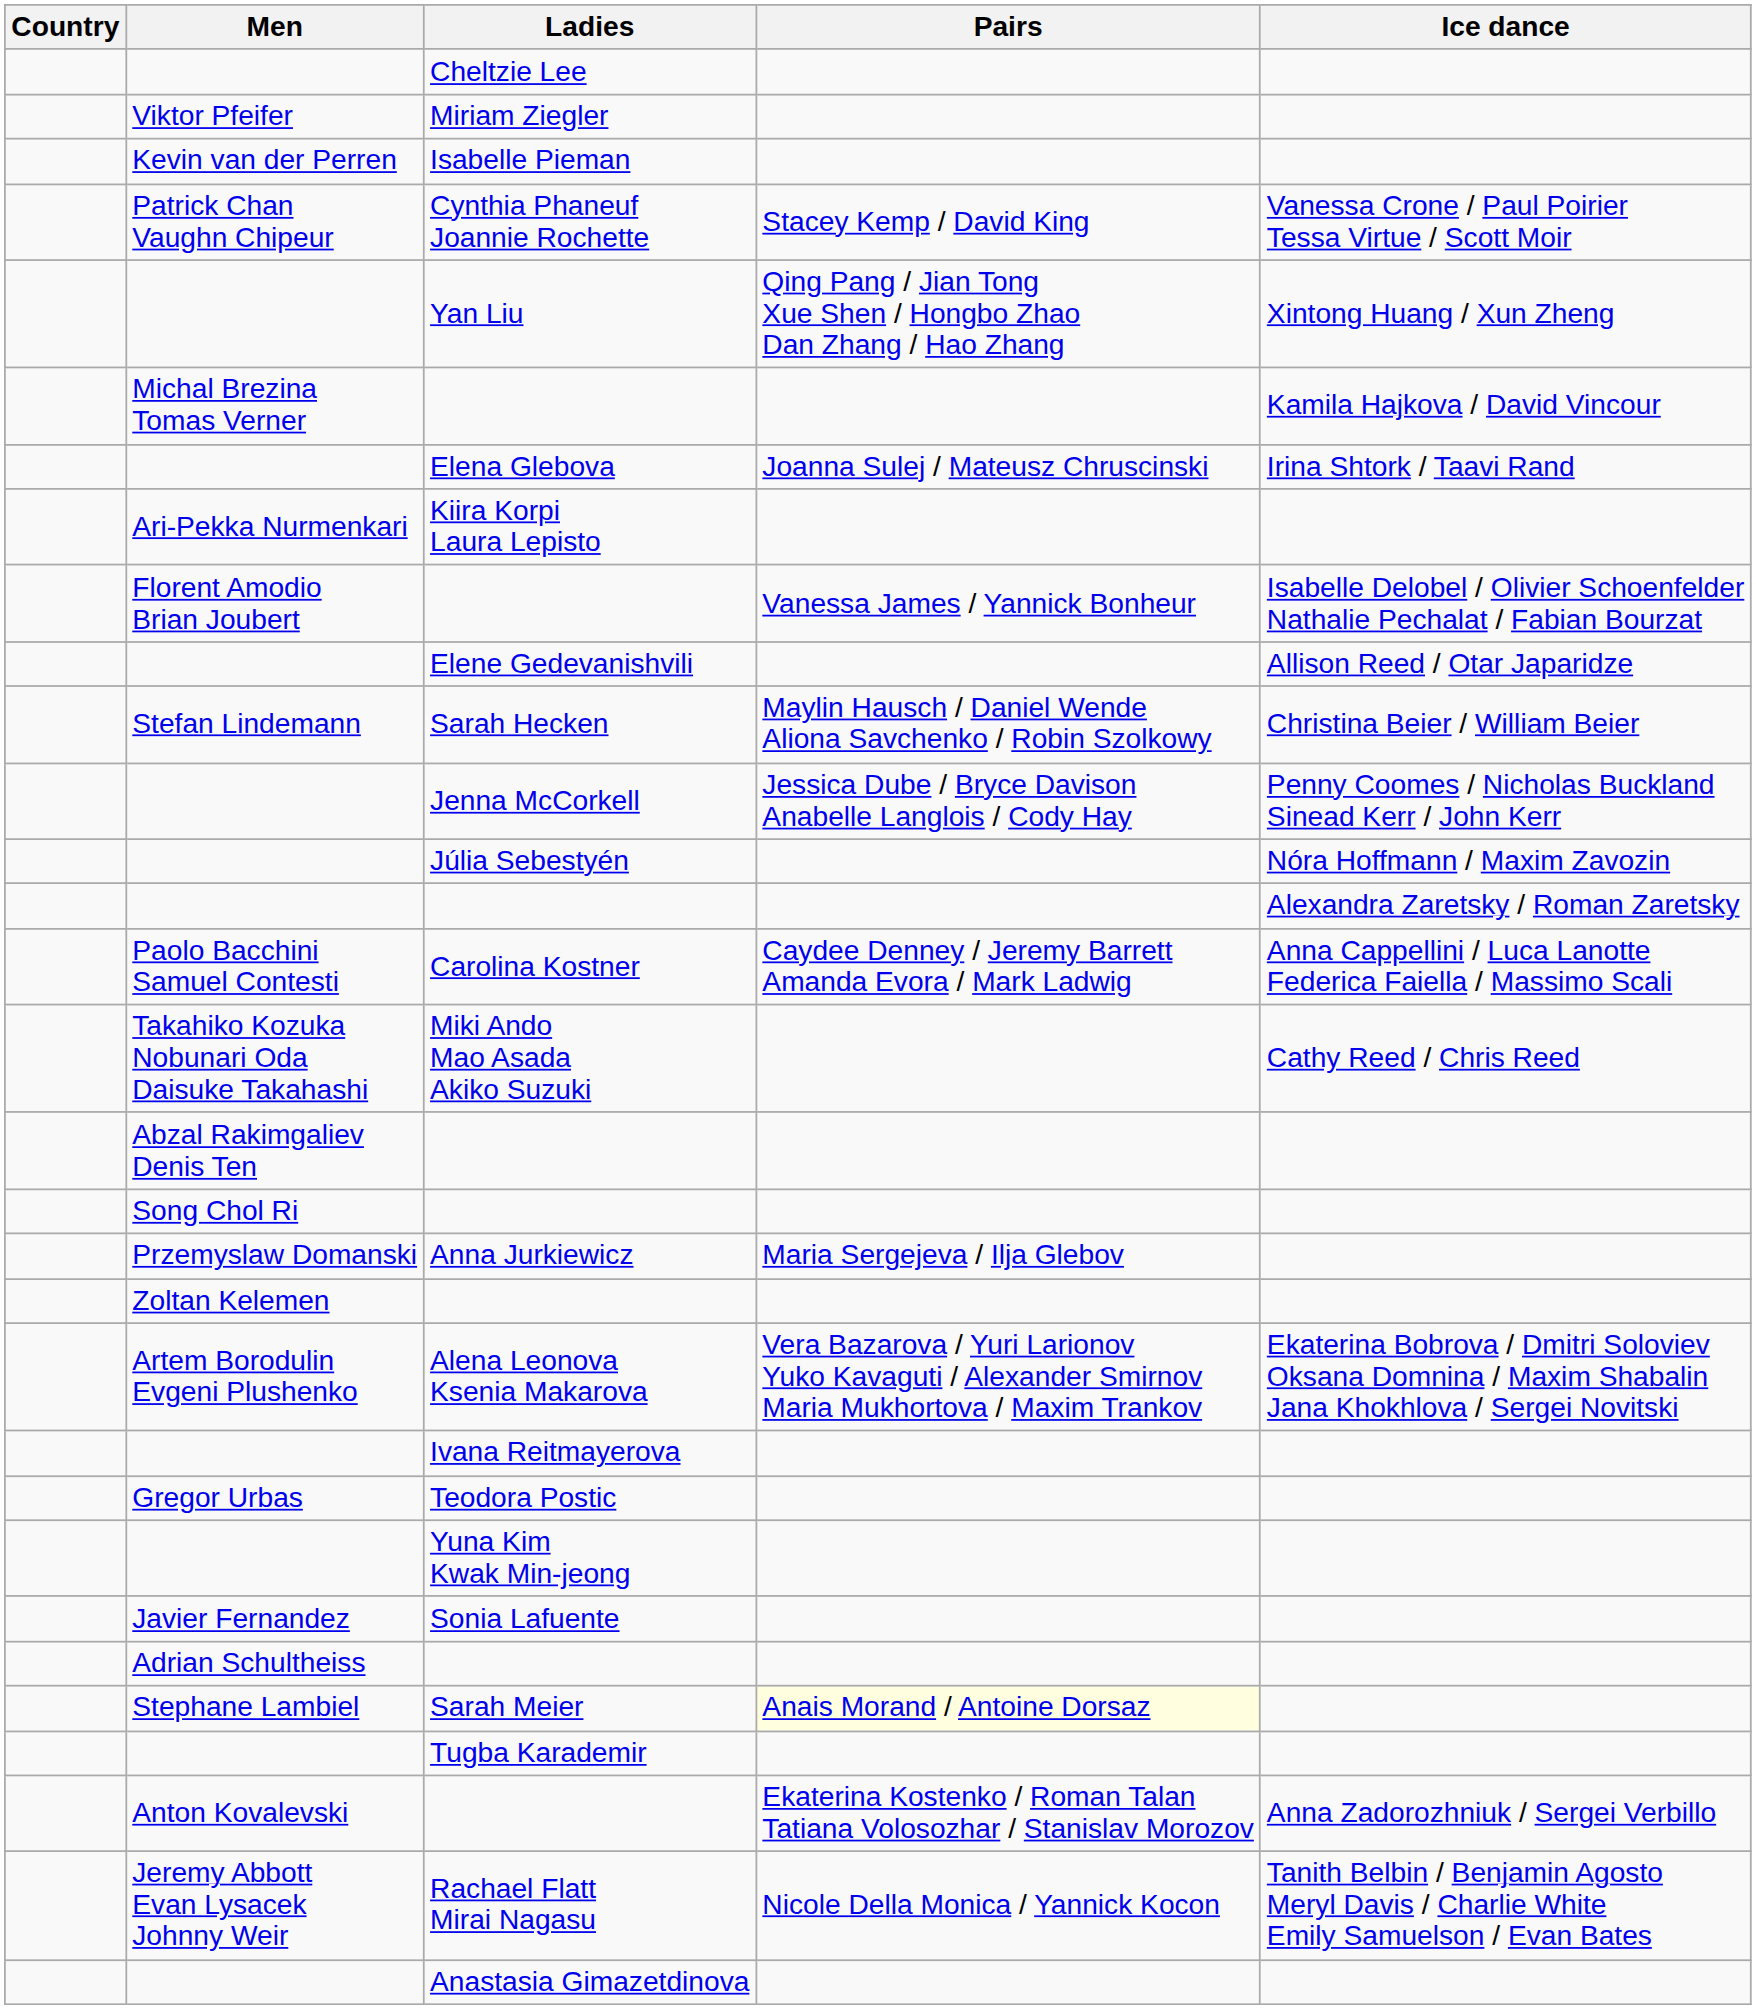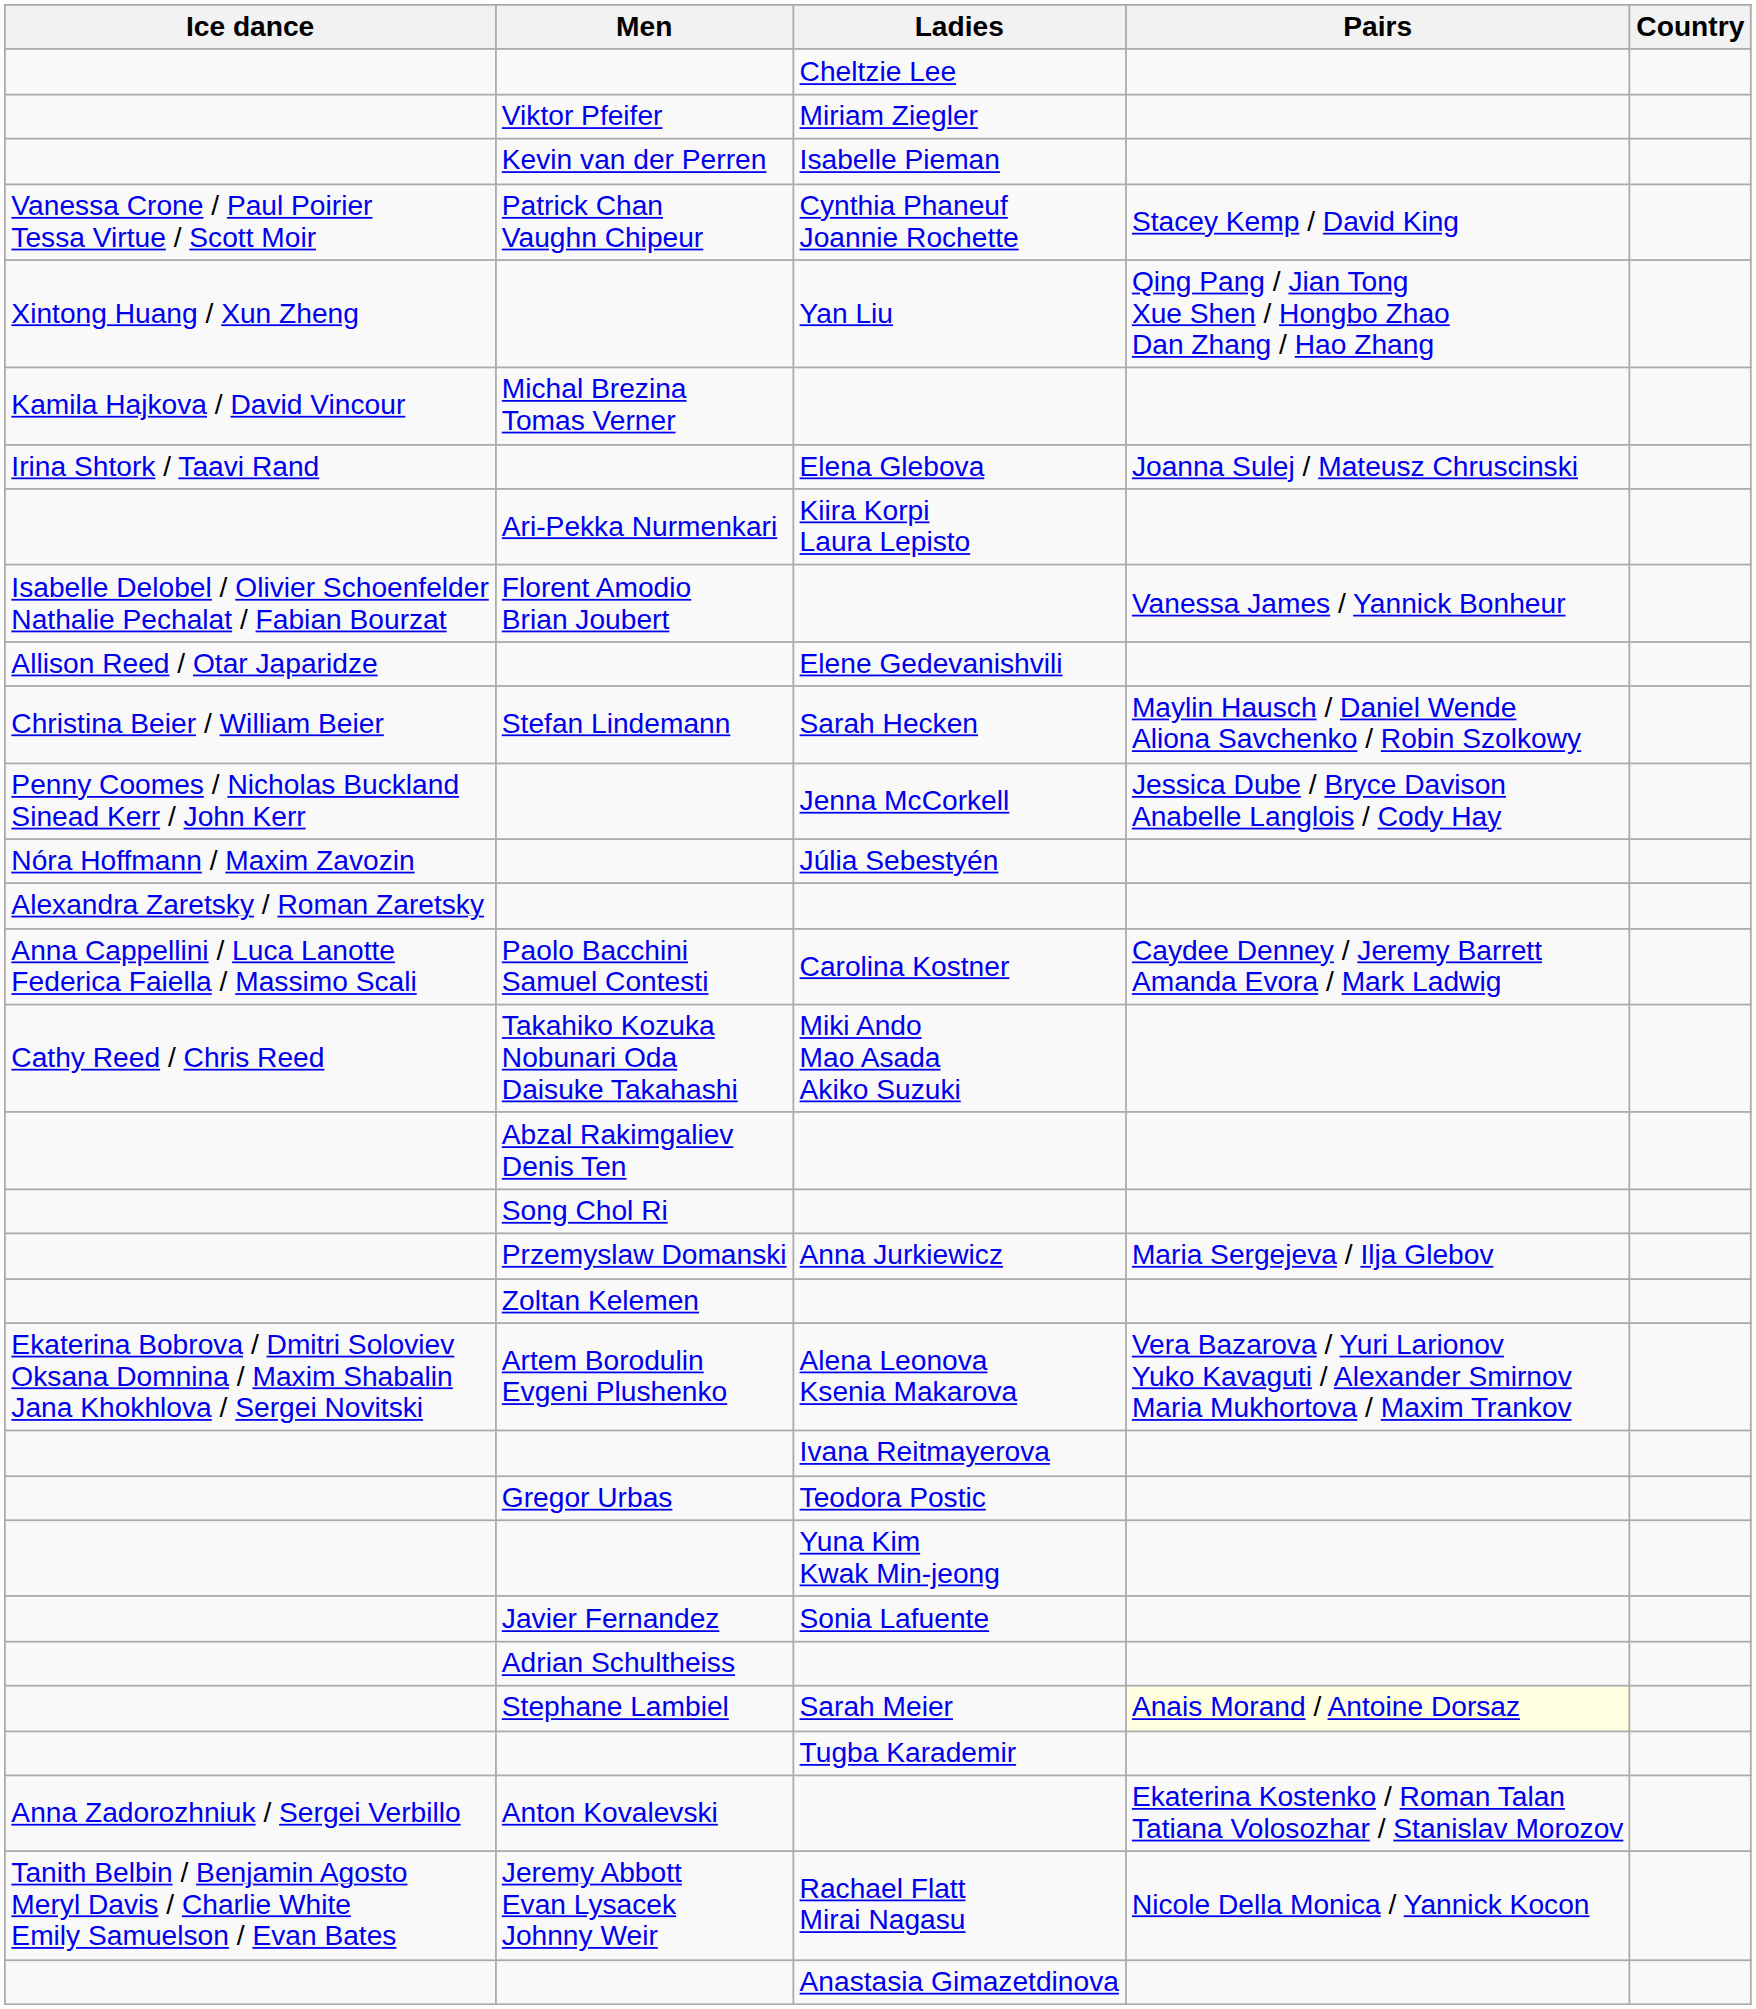 <table class="wikitable">
 <tr>
-<th>Country</th>
+<th>Ice dance</th>
 <th>Men</th>
 <th>Ladies</th>
 <th>Pairs</th>
-<th>Ice dance</th>
+<th>Country</th>
 </tr>
 <tr>
 <td></td>
 <td></td>
 <td><a href='#'>Cheltzie Lee</a></td>
 <td></td>
 <td></td>
 </tr>
 <tr>
 <td></td>
 <td><a href='#'>Viktor Pfeifer</a></td>
 <td><a href='#'>Miriam Ziegler</a></td>
 <td></td>
 <td></td>
 </tr>
 <tr>
 <td></td>
 <td><a href='#'>Kevin van der Perren</a></td>
 <td><a href='#'>Isabelle Pieman</a></td>
 <td></td>
 <td></td>
 </tr>
 <tr>
-<td></td>
+<td><a href='#'>Vanessa Crone</a> / <a href='#'>Paul Poirier</a> <br> <a href='#'>Tessa Virtue</a> / <a href='#'>Scott Moir</a></td>
 <td><a href='#'>Patrick Chan</a> <br> <a href='#'>Vaughn Chipeur</a></td>
 <td><a href='#'>Cynthia Phaneuf</a> <br> <a href='#'>Joannie Rochette</a></td>
 <td><a href='#'>Stacey Kemp</a> / <a href='#'>David King</a></td>
-<td><a href='#'>Vanessa Crone</a> / <a href='#'>Paul Poirier</a> <br> <a href='#'>Tessa Virtue</a> / <a href='#'>Scott Moir</a></td>
+<td></td>
 </tr>
 <tr>
-<td></td>
+<td><a href='#'>Xintong Huang</a> / <a href='#'>Xun Zheng</a></td>
 <td></td>
 <td><a href='#'>Yan Liu</a></td>
 <td><a href='#'>Qing Pang</a> / <a href='#'>Jian Tong</a> <br> <a href='#'>Xue Shen</a> / <a href='#'>Hongbo Zhao</a> <br> <a href='#'>Dan Zhang</a> / <a href='#'>Hao Zhang</a></td>
-<td><a href='#'>Xintong Huang</a> / <a href='#'>Xun Zheng</a></td>
+<td></td>
 </tr>
 <tr>
-<td></td>
+<td><a href='#'>Kamila Hajkova</a> / <a href='#'>David Vincour</a></td>
 <td><a href='#'>Michal Brezina</a> <br> <a href='#'>Tomas Verner</a></td>
 <td></td>
 <td></td>
-<td><a href='#'>Kamila Hajkova</a> / <a href='#'>David Vincour</a></td>
+<td></td>
 </tr>
 <tr>
-<td></td>
+<td><a href='#'>Irina Shtork</a> / <a href='#'>Taavi Rand</a></td>
 <td></td>
 <td><a href='#'>Elena Glebova</a></td>
 <td><a href='#'>Joanna Sulej</a> / <a href='#'>Mateusz Chruscinski</a></td>
-<td><a href='#'>Irina Shtork</a> / <a href='#'>Taavi Rand</a></td>
+<td></td>
 </tr>
 <tr>
 <td></td>
 <td><a href='#'>Ari-Pekka Nurmenkari</a></td>
 <td><a href='#'>Kiira Korpi</a> <br> <a href='#'>Laura Lepisto</a></td>
 <td></td>
 <td></td>
 </tr>
 <tr>
-<td></td>
+<td><a href='#'>Isabelle Delobel</a> / <a href='#'>Olivier Schoenfelder</a> <br> <a href='#'>Nathalie Pechalat</a> / <a href='#'>Fabian Bourzat</a></td>
 <td><a href='#'>Florent Amodio</a> <br> <a href='#'>Brian Joubert</a></td>
 <td></td>
 <td><a href='#'>Vanessa James</a> / <a href='#'>Yannick Bonheur</a></td>
-<td><a href='#'>Isabelle Delobel</a> / <a href='#'>Olivier Schoenfelder</a> <br> <a href='#'>Nathalie Pechalat</a> / <a href='#'>Fabian Bourzat</a></td>
+<td></td>
 </tr>
 <tr>
-<td></td>
+<td><a href='#'>Allison Reed</a> / <a href='#'>Otar Japaridze</a></td>
 <td></td>
 <td><a href='#'>Elene Gedevanishvili</a></td>
 <td></td>
-<td><a href='#'>Allison Reed</a> / <a href='#'>Otar Japaridze</a></td>
+<td></td>
 </tr>
 <tr>
-<td></td>
+<td><a href='#'>Christina Beier</a> / <a href='#'>William Beier</a></td>
 <td><a href='#'>Stefan Lindemann</a></td>
 <td><a href='#'>Sarah Hecken</a></td>
 <td><a href='#'>Maylin Hausch</a> / <a href='#'>Daniel Wende</a> <br> <a href='#'>Aliona Savchenko</a> / <a href='#'>Robin Szolkowy</a></td>
-<td><a href='#'>Christina Beier</a> / <a href='#'>William Beier</a></td>
+<td></td>
 </tr>
 <tr>
-<td></td>
+<td><a href='#'>Penny Coomes</a> / <a href='#'>Nicholas Buckland</a> <br> <a href='#'>Sinead Kerr</a> / <a href='#'>John Kerr</a></td>
 <td></td>
 <td><a href='#'>Jenna McCorkell</a></td>
 <td><a href='#'>Jessica Dube</a> / <a href='#'>Bryce Davison</a> <br> <a href='#'>Anabelle Langlois</a> / <a href='#'>Cody Hay</a></td>
-<td><a href='#'>Penny Coomes</a> / <a href='#'>Nicholas Buckland</a> <br> <a href='#'>Sinead Kerr</a> / <a href='#'>John Kerr</a></td>
+<td></td>
 </tr>
 <tr>
-<td></td>
+<td><a href='#'>Nóra Hoffmann</a> / <a href='#'>Maxim Zavozin</a></td>
 <td></td>
 <td><a href='#'>Júlia Sebestyén</a></td>
 <td></td>
-<td><a href='#'>Nóra Hoffmann</a> / <a href='#'>Maxim Zavozin</a></td>
+<td></td>
 </tr>
 <tr>
+<td><a href='#'>Alexandra Zaretsky</a> / <a href='#'>Roman Zaretsky</a></td>
 <td></td>
 <td></td>
 <td></td>
 <td></td>
-<td><a href='#'>Alexandra Zaretsky</a> / <a href='#'>Roman Zaretsky</a></td>
 </tr>
 <tr>
-<td></td>
+<td><a href='#'>Anna Cappellini</a> / <a href='#'>Luca Lanotte</a> <br> <a href='#'>Federica Faiella</a> / <a href='#'>Massimo Scali</a></td>
 <td><a href='#'>Paolo Bacchini</a> <br> <a href='#'>Samuel Contesti</a></td>
 <td><a href='#'>Carolina Kostner</a></td>
 <td><a href='#'>Caydee Denney</a> / <a href='#'>Jeremy Barrett</a> <br> <a href='#'>Amanda Evora</a> / <a href='#'>Mark Ladwig</a></td>
-<td><a href='#'>Anna Cappellini</a> / <a href='#'>Luca Lanotte</a> <br> <a href='#'>Federica Faiella</a> / <a href='#'>Massimo Scali</a></td>
+<td></td>
 </tr>
 <tr>
-<td></td>
+<td><a href='#'>Cathy Reed</a> / <a href='#'>Chris Reed</a></td>
 <td><a href='#'>Takahiko Kozuka</a> <br> <a href='#'>Nobunari Oda</a> <br> <a href='#'>Daisuke Takahashi</a></td>
 <td><a href='#'>Miki Ando</a> <br> <a href='#'>Mao Asada</a> <br> <a href='#'>Akiko Suzuki</a></td>
 <td></td>
-<td><a href='#'>Cathy Reed</a> / <a href='#'>Chris Reed</a></td>
+<td></td>
 </tr>
 <tr>
 <td></td>
 <td><a href='#'>Abzal Rakimgaliev</a> <br> <a href='#'>Denis Ten</a></td>
 <td></td>
 <td></td>
 <td></td>
 </tr>
 <tr>
 <td></td>
 <td><a href='#'>Song Chol Ri</a></td>
 <td></td>
 <td></td>
 <td></td>
 </tr>
 <tr>
 <td></td>
 <td><a href='#'>Przemyslaw Domanski</a></td>
 <td><a href='#'>Anna Jurkiewicz</a></td>
 <td><a href='#'>Maria Sergejeva</a> / <a href='#'>Ilja Glebov</a></td>
 <td></td>
 </tr>
 <tr>
 <td></td>
 <td><a href='#'>Zoltan Kelemen</a></td>
 <td></td>
 <td></td>
 <td></td>
 </tr>
 <tr>
-<td></td>
+<td><a href='#'>Ekaterina Bobrova</a> / <a href='#'>Dmitri Soloviev</a> <br> <a href='#'>Oksana Domnina</a> / <a href='#'>Maxim Shabalin</a> <br> <a href='#'>Jana Khokhlova</a> / <a href='#'>Sergei Novitski</a></td>
 <td><a href='#'>Artem Borodulin</a> <br> <a href='#'>Evgeni Plushenko</a></td>
 <td><a href='#'>Alena Leonova</a> <br> <a href='#'>Ksenia Makarova</a></td>
 <td><a href='#'>Vera Bazarova</a> / <a href='#'>Yuri Larionov</a> <br> <a href='#'>Yuko Kavaguti</a> / <a href='#'>Alexander Smirnov</a> <br> <a href='#'>Maria Mukhortova</a> / <a href='#'>Maxim Trankov</a></td>
-<td><a href='#'>Ekaterina Bobrova</a> / <a href='#'>Dmitri Soloviev</a> <br> <a href='#'>Oksana Domnina</a> / <a href='#'>Maxim Shabalin</a> <br> <a href='#'>Jana Khokhlova</a> / <a href='#'>Sergei Novitski</a></td>
+<td></td>
 </tr>
 <tr>
 <td></td>
 <td></td>
 <td><a href='#'>Ivana Reitmayerova</a></td>
 <td></td>
 <td></td>
 </tr>
 <tr>
 <td></td>
 <td><a href='#'>Gregor Urbas</a></td>
 <td><a href='#'>Teodora Postic</a></td>
 <td></td>
 <td></td>
 </tr>
 <tr>
 <td></td>
 <td></td>
 <td><a href='#'>Yuna Kim</a> <br> <a href='#'>Kwak Min-jeong</a></td>
 <td></td>
 <td></td>
 </tr>
 <tr>
 <td></td>
 <td><a href='#'>Javier Fernandez</a></td>
 <td><a href='#'>Sonia Lafuente</a></td>
 <td></td>
 <td></td>
 </tr>
 <tr>
 <td></td>
 <td><a href='#'>Adrian Schultheiss</a></td>
 <td></td>
 <td></td>
 <td></td>
 </tr>
 <tr>
 <td></td>
 <td><a href='#'>Stephane Lambiel</a></td>
 <td><a href='#'>Sarah Meier</a></td>
 <td style="background: lightyellow;"><a href='#'>Anais Morand</a> / <a href='#'>Antoine Dorsaz</a></td>
 <td></td>
 </tr>
 <tr>
 <td></td>
 <td></td>
 <td><a href='#'>Tugba Karademir</a></td>
 <td></td>
 <td></td>
 </tr>
 <tr>
-<td></td>
+<td><a href='#'>Anna Zadorozhniuk</a> / <a href='#'>Sergei Verbillo</a></td>
 <td><a href='#'>Anton Kovalevski</a></td>
 <td></td>
 <td><a href='#'>Ekaterina Kostenko</a> / <a href='#'>Roman Talan</a> <br> <a href='#'>Tatiana Volosozhar</a> / <a href='#'>Stanislav Morozov</a></td>
-<td><a href='#'>Anna Zadorozhniuk</a> / <a href='#'>Sergei Verbillo</a></td>
+<td></td>
 </tr>
 <tr>
-<td></td>
+<td><a href='#'>Tanith Belbin</a> / <a href='#'>Benjamin Agosto</a> <br> <a href='#'>Meryl Davis</a> / <a href='#'>Charlie White</a> <br> <a href='#'>Emily Samuelson</a> / <a href='#'>Evan Bates</a></td>
 <td><a href='#'>Jeremy Abbott</a> <br> <a href='#'>Evan Lysacek</a> <br> <a href='#'>Johnny Weir</a></td>
 <td><a href='#'>Rachael Flatt</a> <br> <a href='#'>Mirai Nagasu</a></td>
 <td><a href='#'>Nicole Della Monica</a> / <a href='#'>Yannick Kocon</a></td>
-<td><a href='#'>Tanith Belbin</a> / <a href='#'>Benjamin Agosto</a> <br> <a href='#'>Meryl Davis</a> / <a href='#'>Charlie White</a> <br> <a href='#'>Emily Samuelson</a> / <a href='#'>Evan Bates</a></td>
+<td></td>
 </tr>
 <tr>
 <td></td>
 <td></td>
 <td><a href='#'>Anastasia Gimazetdinova</a></td>
 <td></td>
 <td></td>
 </tr>
 </table>
